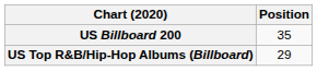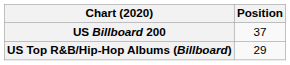 <table class="wikitable sortable plainrowheaders" style="text-align:center">
 <tr>
 <th scope="col">Chart (2020)</th>
 <th scope="col">Position</th>
 </tr>
 <tr>
 <th scope="row">US <em>Billboard</em> 200</th>
-<td>35</td>
+<td>37</td>
 </tr>
 <tr>
 <th scope="row">US Top R&B/Hip-Hop Albums (<em>Billboard</em>)</th>
 <td>29</td>
 </tr>
 </table>
